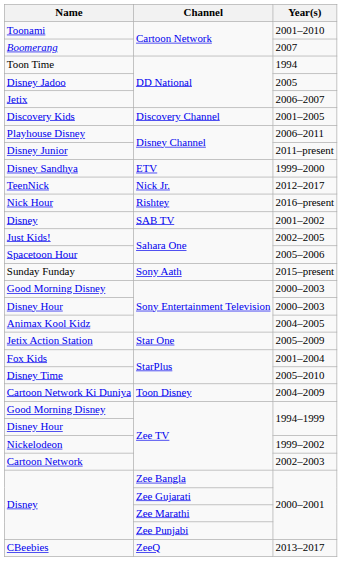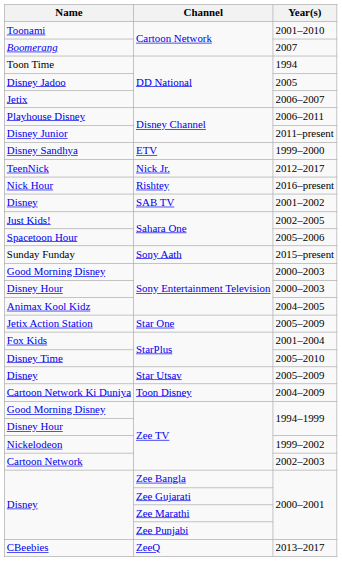 <table class="wikitable">
 <tr>
 <th>Name</th>
 <th>Channel</th>
 <th>Year(s)</th>
 </tr>
 <tr>
 <td><a href='#'>Toonami</a></td>
 <td rowspan="2"><a href='#'>Cartoon Network</a></td>
 <td>2001–2010</td>
 </tr>
 <tr>
 <td><em><a href='#'>Boomerang</a></em></td>
 <td>2007</td>
 </tr>
 <tr>
 <td>Toon Time</td>
 <td rowspan="3"><a href='#'>DD National</a></td>
 <td>1994</td>
 </tr>
 <tr>
 <td><a href='#'>Disney Jadoo</a></td>
 <td>2005</td>
 </tr>
 <tr>
 <td><a href='#'>Jetix</a></td>
 <td>2006–2007</td>
-</tr>
-<tr>
-<td><a href='#'>Discovery Kids</a></td>
-<td><a href='#'>Discovery Channel</a></td>
-<td>2001–2005</td>
 </tr>
 <tr>
 <td><a href='#'>Playhouse Disney</a></td>
 <td rowspan="2"><a href='#'>Disney Channel</a></td>
 <td>2006–2011</td>
 </tr>
 <tr>
 <td><a href='#'>Disney Junior</a></td>
 <td>2011–present</td>
 </tr>
 <tr>
 <td><a href='#'>Disney Sandhya</a></td>
 <td><a href='#'>ETV</a></td>
 <td>1999–2000</td>
 </tr>
 <tr>
 <td><a href='#'>TeenNick</a></td>
 <td><a href='#'>Nick Jr.</a></td>
 <td>2012–2017</td>
 </tr>
 <tr>
 <td><a href='#'>Nick Hour</a></td>
 <td><a href='#'>Rishtey</a></td>
 <td>2016–present</td>
 </tr>
 <tr>
 <td><a href='#'>Disney</a></td>
 <td><a href='#'>SAB TV</a></td>
 <td>2001–2002</td>
 </tr>
 <tr>
 <td><a href='#'>Just Kids!</a></td>
 <td rowspan="2"><a href='#'>Sahara One</a></td>
 <td>2002–2005</td>
 </tr>
 <tr>
 <td><a href='#'>Spacetoon Hour</a></td>
 <td>2005–2006</td>
 </tr>
 <tr>
 <td>Sunday Funday</td>
 <td><a href='#'>Sony Aath</a></td>
 <td>2015–present</td>
 </tr>
 <tr>
 <td><a href='#'>Good Morning Disney</a></td>
 <td rowspan="3"><a href='#'>Sony Entertainment Television</a></td>
 <td>2000–2003</td>
 </tr>
 <tr>
 <td><a href='#'>Disney Hour</a></td>
 <td>2000–2003</td>
 </tr>
 <tr>
 <td><a href='#'>Animax Kool Kidz</a></td>
 <td>2004–2005</td>
 </tr>
 <tr>
 <td><a href='#'>Jetix Action Station</a></td>
 <td><a href='#'>Star One</a></td>
 <td>2005–2009</td>
 </tr>
 <tr>
 <td><a href='#'>Fox Kids</a></td>
 <td rowspan="2"><a href='#'>StarPlus</a></td>
 <td>2001–2004</td>
 </tr>
 <tr>
 <td><a href='#'>Disney Time</a></td>
 <td>2005–2010</td>
 </tr>
 <tr>
+<td><a href='#'>Disney</a></td>
+<td><a href='#'>Star Utsav</a></td>
+<td>2005–2009</td>
+</tr>
+<tr>
 <td><a href='#'>Cartoon Network Ki Duniya</a></td>
 <td><a href='#'>Toon Disney</a></td>
 <td>2004–2009</td>
 </tr>
 <tr>
 <td><a href='#'>Good Morning Disney</a></td>
 <td rowspan="4"><a href='#'>Zee TV</a></td>
 <td rowspan="2">1994–1999</td>
 </tr>
 <tr>
 <td><a href='#'>Disney Hour</a></td>
 </tr>
 <tr>
 <td><a href='#'>Nickelodeon</a></td>
 <td>1999–2002</td>
 </tr>
 <tr>
 <td><a href='#'>Cartoon Network</a></td>
 <td>2002–2003</td>
 </tr>
 <tr>
 <td rowspan="4"><a href='#'>Disney</a></td>
 <td><a href='#'>Zee Bangla</a></td>
 <td rowspan="4">2000–2001</td>
 </tr>
 <tr>
 <td><a href='#'>Zee Gujarati</a></td>
 </tr>
 <tr>
 <td><a href='#'>Zee Marathi</a></td>
 </tr>
 <tr>
 <td><a href='#'>Zee Punjabi</a></td>
 </tr>
 <tr>
 <td><a href='#'>CBeebies</a></td>
 <td><a href='#'>ZeeQ</a></td>
 <td>2013–2017</td>
 </tr>
 </table>
